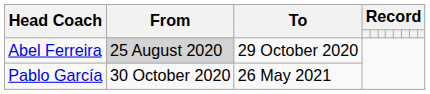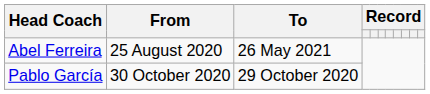 <table class="wikitable" style="text-align: left">
 <tr>
 <th rowspan=2>Head Coach</th>
 <th rowspan=2>From</th>
 <th rowspan=2>To</th>
 <th colspan=8>Record</th>
 </tr>
 <tr>
 <th></th>
 <th></th>
 <th></th>
 <th></th>
 <th></th>
 <th></th>
 <th></th>
 <th></th>
 </tr>
 <tr>
 <td> <a href='#'>Abel Ferreira</a></td>
-<td style="background: lightgrey;">25 August 2020</td>
-<td>29 October 2020<br></td>
+<td>25 August 2020</td>
+<td>26 May 2021<br></td>
 </tr>
 <tr>
 <td> <a href='#'>Pablo García</a></td>
 <td>30 October 2020</td>
-<td>26 May 2021<br></td>
+<td>29 October 2020<br></td>
 </tr>
 </table>
